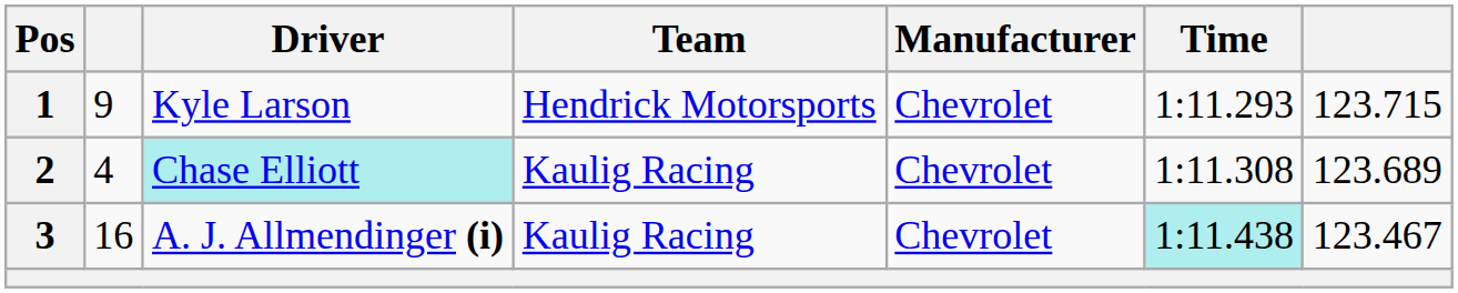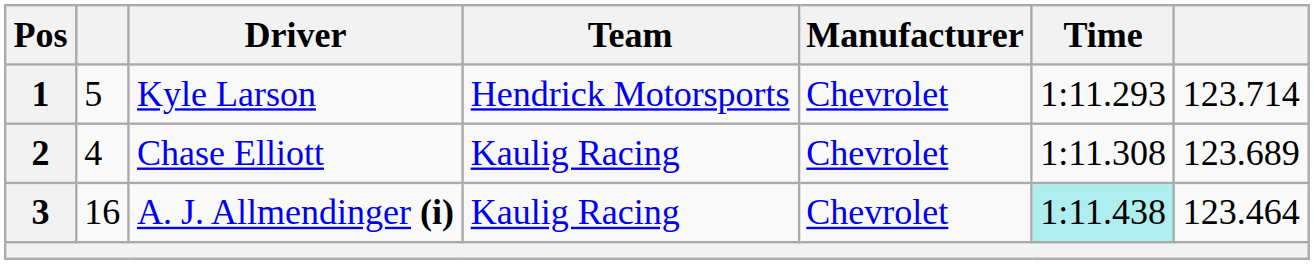 <table class="wikitable" style="font-size:95%">
 <tr>
 <th>Pos</th>
 <th></th>
 <th>Driver</th>
 <th>Team</th>
 <th>Manufacturer</th>
 <th>Time</th>
 <th></th>
 </tr>
 <tr>
 <th>1</th>
-<td>9</td>
+<td>5</td>
 <td><a href='#'>Kyle Larson</a></td>
 <td><a href='#'>Hendrick Motorsports</a></td>
 <td><a href='#'>Chevrolet</a></td>
 <td>1:11.293</td>
-<td>123.715</td>
+<td>123.714</td>
 </tr>
 <tr>
 <th>2</th>
 <td>4</td>
-<td style="background: paleturquoise;"><a href='#'>Chase Elliott</a></td>
+<td><a href='#'>Chase Elliott</a></td>
 <td><a href='#'>Kaulig Racing</a></td>
 <td><a href='#'>Chevrolet</a></td>
 <td>1:11.308</td>
 <td>123.689</td>
 </tr>
 <tr>
 <th>3</th>
 <td>16</td>
 <td><a href='#'>A. J. Allmendinger</a> <strong>(i)</strong></td>
 <td><a href='#'>Kaulig Racing</a></td>
 <td><a href='#'>Chevrolet</a></td>
 <td style="background: paleturquoise;">1:11.438</td>
-<td>123.467</td>
+<td>123.464</td>
 </tr>
 <tr>
 <th colspan="7"></th>
 </tr>
 </table>
